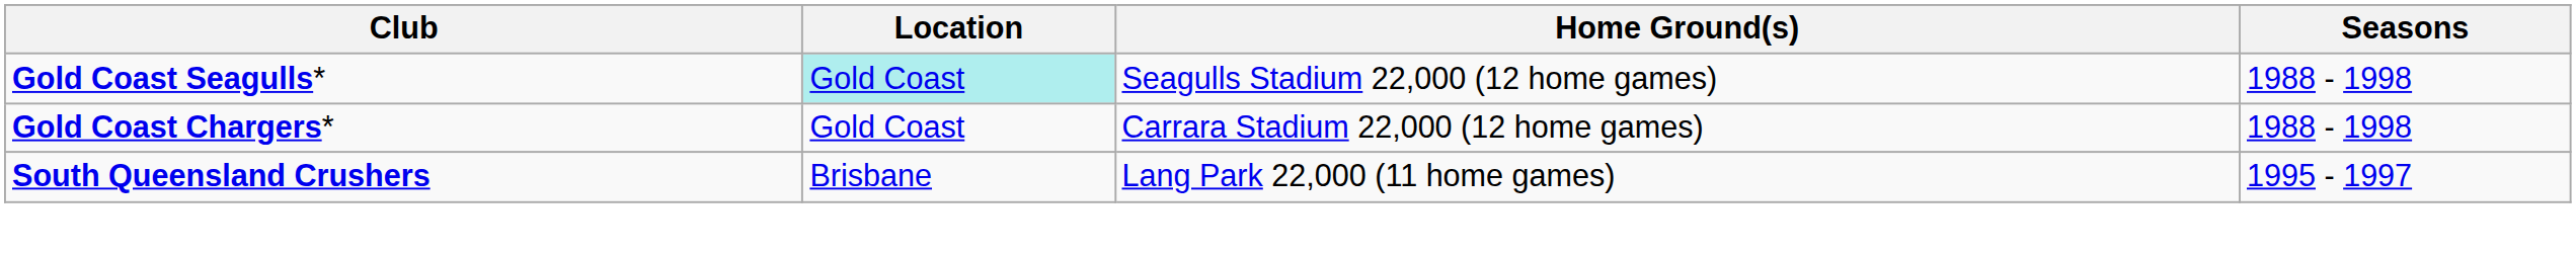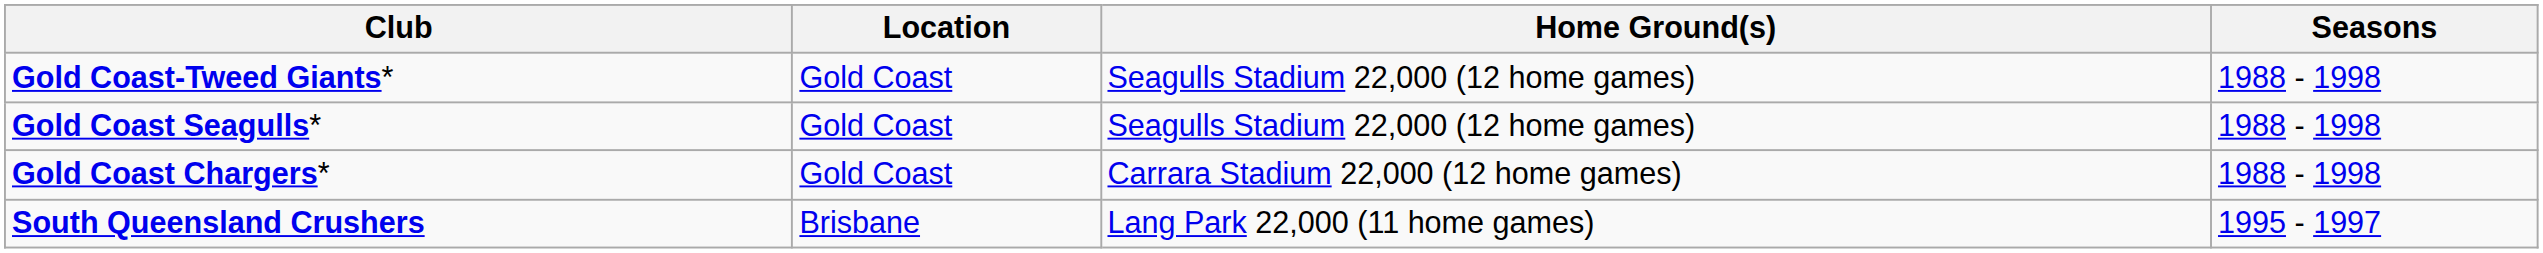 <table class="wikitable sortable" style="width:105%;">
 <tr>
 <th>Club</th>
 <th>Location</th>
 <th>Home Ground(s)</th>
 <th>Seasons</th>
 </tr>
 <tr>
+<td> <strong><a href='#'>Gold Coast-Tweed Giants</a></strong>*</td>
+<td><a href='#'>Gold Coast</a></td>
+<td><a href='#'>Seagulls Stadium</a> 22,000 (12 home games)</td>
+<td><a href='#'>1988</a> - <a href='#'>1998</a></td>
+</tr>
+<tr>
 <td> <strong><a href='#'>Gold Coast Seagulls</a></strong>*</td>
-<td style="background: paleturquoise;"><a href='#'>Gold Coast</a></td>
+<td><a href='#'>Gold Coast</a></td>
 <td><a href='#'>Seagulls Stadium</a> 22,000 (12 home games)</td>
 <td><a href='#'>1988</a> - <a href='#'>1998</a></td>
 </tr>
 <tr>
 <td> <strong><a href='#'>Gold Coast Chargers</a></strong>*</td>
 <td><a href='#'>Gold Coast</a></td>
 <td><a href='#'>Carrara Stadium</a> 22,000 (12 home games)</td>
 <td><a href='#'>1988</a> - <a href='#'>1998</a></td>
 </tr>
 <tr>
 <td> <strong><a href='#'>South Queensland Crushers</a></strong></td>
 <td><a href='#'>Brisbane</a></td>
 <td><a href='#'>Lang Park</a> 22,000 (11 home games)</td>
 <td><a href='#'>1995</a> - <a href='#'>1997</a></td>
 </tr>
 </table>
